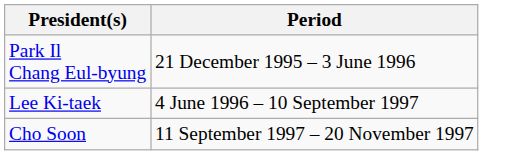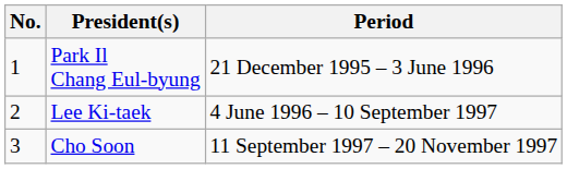 <table class="wikitable">
 <tr>
+<th>No.</th>
 <th>President(s)</th>
 <th>Period</th>
 </tr>
 <tr>
+<td>1</td>
 <td><a href='#'>Park Il</a><br><a href='#'>Chang Eul-byung</a></td>
 <td>21 December 1995 – 3 June 1996</td>
 </tr>
 <tr>
+<td>2</td>
 <td><a href='#'>Lee Ki-taek</a></td>
 <td>4 June 1996 – 10 September 1997</td>
 </tr>
 <tr>
+<td>3</td>
 <td><a href='#'>Cho Soon</a></td>
 <td>11 September 1997 – 20 November 1997</td>
 </tr>
 </table>
